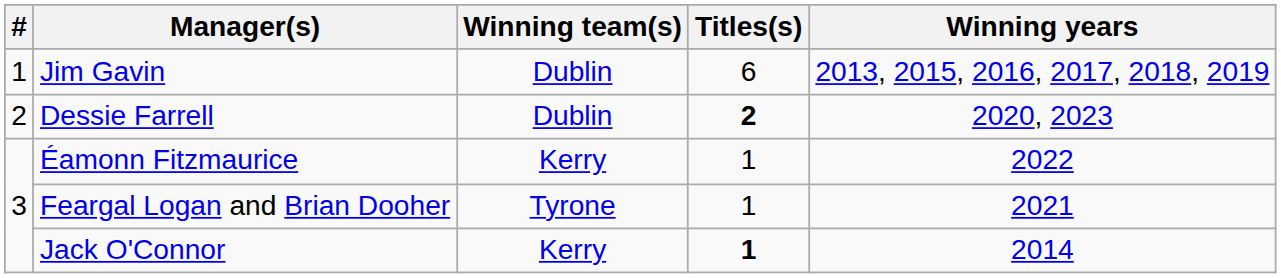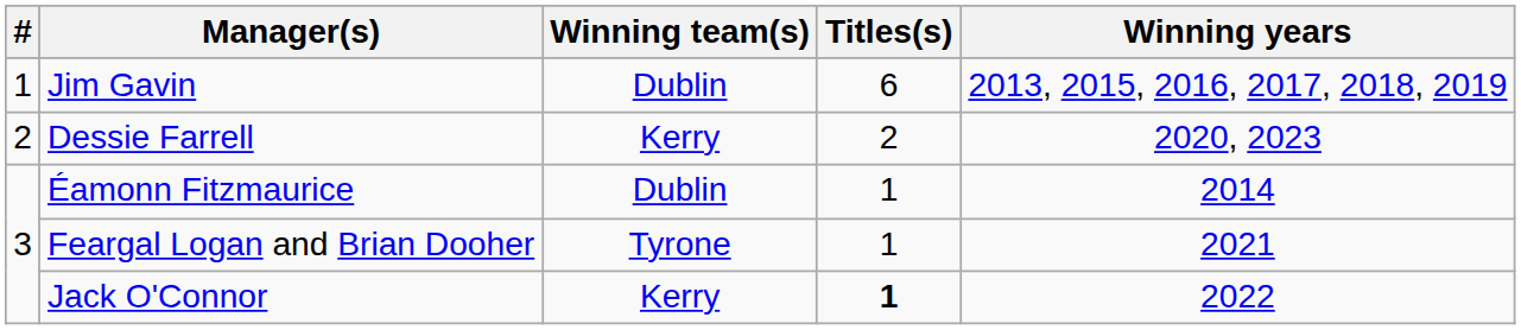 <table class="wikitable sortable" style="text-align:center">
 <tr>
 <th>#</th>
 <th>Manager(s)</th>
 <th>Winning team(s)</th>
 <th>Titles(s)</th>
 <th>Winning years</th>
 </tr>
 <tr>
 <td>1</td>
 <td style="text-align:left"> <a href='#'>Jim Gavin</a></td>
 <td><a href='#'>Dublin</a></td>
 <td>6</td>
 <td><a href='#'>2013</a>, <a href='#'>2015</a>, <a href='#'>2016</a>, <a href='#'>2017</a>, <a href='#'>2018</a>, <a href='#'>2019</a></td>
 </tr>
 <tr>
 <td>2</td>
 <td style="text-align:left"> <a href='#'>Dessie Farrell</a></td>
-<td><a href='#'>Dublin</a></td>
-<td><strong>2</strong></td>
+<td><a href='#'>Kerry</a></td>
+<td>2</td>
 <td><a href='#'>2020</a>, <a href='#'>2023</a></td>
 </tr>
 <tr>
 <td rowspan="3">3</td>
 <td style="text-align:left"> <a href='#'>Éamonn Fitzmaurice</a></td>
-<td><a href='#'>Kerry</a></td>
+<td><a href='#'>Dublin</a></td>
 <td>1</td>
-<td><a href='#'>2022</a></td>
+<td><a href='#'>2014</a></td>
 </tr>
 <tr>
 <td style="text-align:left"> <a href='#'>Feargal Logan</a> and <a href='#'>Brian Dooher</a></td>
 <td><a href='#'>Tyrone</a></td>
 <td>1</td>
 <td><a href='#'>2021</a></td>
 </tr>
 <tr>
 <td style="text-align:left"> <a href='#'>Jack O'Connor</a></td>
 <td><a href='#'>Kerry</a></td>
 <td><strong>1</strong></td>
-<td><a href='#'>2014</a></td>
+<td><a href='#'>2022</a></td>
 </tr>
 </table>
